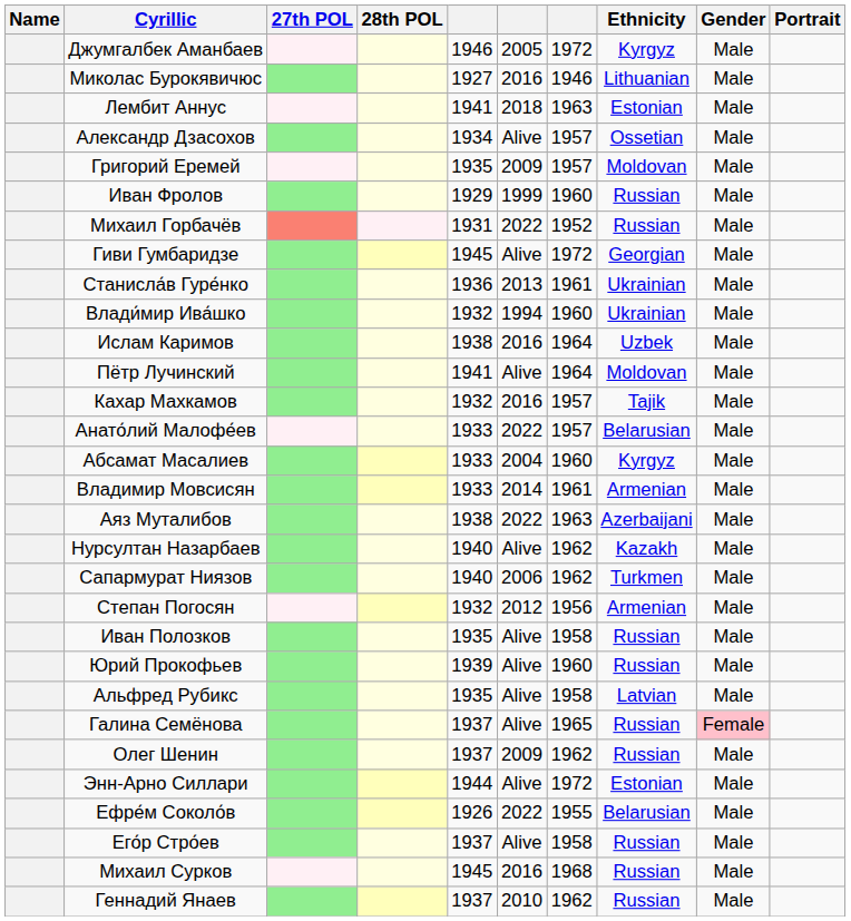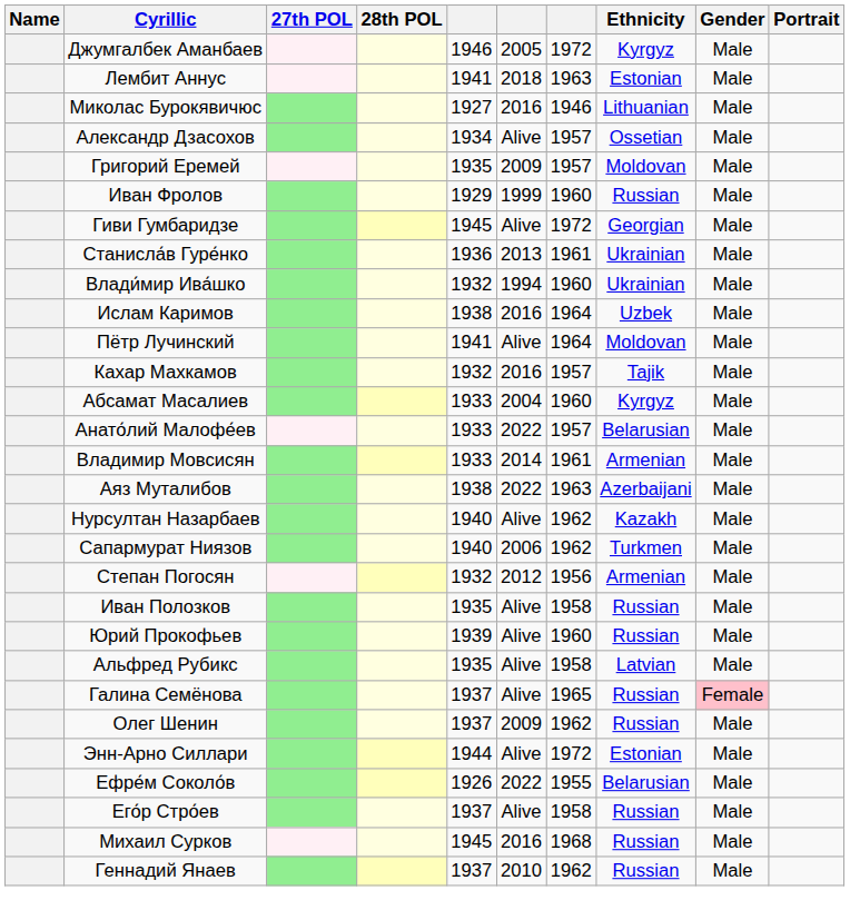 <table class="wikitable sortable" style=text-align:center>
 <tr>
 <th scope="col">Name</th>
 <th scope="col" class="unsortable"><a href='#'>Cyrillic</a></th>
 <th scope="col"><a href='#'>27th POL</a></th>
 <th scope="col">28th POL</th>
 <th scope="col"></th>
 <th scope="col"></th>
 <th scope="col"></th>
 <th scope="col">Ethnicity</th>
 <th scope="col">Gender</th>
 <th scope="col" class="unsortable">Portrait</th>
 </tr>
 <tr>
 <th align="center" scope="row" style="font-weight:normal;"></th>
 <td>Джумгалбек Аманбаев</td>
 <td bgcolor = LavenderBlush></td>
 <td bgcolor = LightYellow></td>
 <td>1946</td>
 <td>2005</td>
 <td>1972</td>
 <td><a href='#'>Kyrgyz</a></td>
 <td>Male</td>
 <td></td>
 </tr>
 <tr>
 <th align="center" scope="row" style="font-weight:normal;"></th>
+<td>Лембит Аннус</td>
+<td bgcolor = LavenderBlush></td>
+<td bgcolor = LightYellow></td>
+<td>1941</td>
+<td>2018</td>
+<td>1963</td>
+<td><a href='#'>Estonian</a></td>
+<td>Male</td>
+<td></td>
+</tr>
+<tr>
+<th align="center" scope="row" style="font-weight:normal;"></th>
 <td>Миколас Бурокявичюс</td>
 <td bgcolor = LightGreen></td>
 <td bgcolor = LightYellow></td>
 <td>1927</td>
 <td>2016</td>
 <td>1946</td>
 <td><a href='#'>Lithuanian</a></td>
-<td>Male</td>
-<td></td>
-</tr>
-<tr>
-<th align="center" scope="row" style="font-weight:normal;"></th>
-<td>Лембит Аннус</td>
-<td bgcolor = LavenderBlush></td>
-<td bgcolor = LightYellow></td>
-<td>1941</td>
-<td>2018</td>
-<td>1963</td>
-<td><a href='#'>Estonian</a></td>
 <td>Male</td>
 <td></td>
 </tr>
 <tr>
 <th align="center" scope="row" style="font-weight:normal;"></th>
 <td>Александр Дзасохов</td>
 <td bgcolor = LightGreen></td>
 <td bgcolor = LightYellow></td>
 <td>1934</td>
 <td>Alive</td>
 <td>1957</td>
 <td><a href='#'>Ossetian</a></td>
 <td>Male</td>
 <td></td>
 </tr>
 <tr>
 <th align="center" scope="row" style="font-weight:normal;"></th>
 <td>Григорий Еремей</td>
 <td bgcolor = LavenderBlush></td>
 <td bgcolor = LightYellow></td>
 <td>1935</td>
 <td>2009</td>
 <td>1957</td>
 <td><a href='#'>Moldovan</a></td>
 <td>Male</td>
 <td></td>
 </tr>
 <tr>
 <th align="center" scope="row" style="font-weight:normal;"></th>
 <td>Иван Фролов</td>
 <td bgcolor = LightGreen></td>
 <td bgcolor = LightYellow></td>
 <td>1929</td>
 <td>1999</td>
 <td>1960</td>
-<td><a href='#'>Russian</a></td>
-<td>Male</td>
-<td></td>
-</tr>
-<tr>
-<th align="center" scope="row" style="font-weight:normal;"></th>
-<td>Михаил Горбачёв</td>
-<td bgcolor = Salmon></td>
-<td bgcolor = LavenderBlush></td>
-<td>1931</td>
-<td>2022</td>
-<td>1952</td>
 <td><a href='#'>Russian</a></td>
 <td>Male</td>
 <td></td>
 </tr>
 <tr>
 <th align="center" scope="row" style="font-weight:normal;"></th>
 <td>Гиви Гумбаридзе</td>
 <td bgcolor = LightGreen></td>
 <td bgcolor = ffffbb></td>
 <td>1945</td>
 <td>Alive</td>
 <td>1972</td>
 <td><a href='#'>Georgian</a></td>
 <td>Male</td>
 <td></td>
 </tr>
 <tr>
 <th align="center" scope="row" style="font-weight:normal;"></th>
 <td>Станисла́в Гуре́нко</td>
 <td bgcolor = LightGreen></td>
 <td bgcolor = LightYellow></td>
 <td>1936</td>
 <td>2013</td>
 <td>1961</td>
 <td><a href='#'>Ukrainian</a></td>
 <td>Male</td>
 <td></td>
 </tr>
 <tr>
 <th align="center" scope="row" style="font-weight:normal;"></th>
 <td>Влади́мир Ива́шко</td>
 <td bgcolor = LightGreen></td>
 <td bgcolor = LightYellow></td>
 <td>1932</td>
 <td>1994</td>
 <td>1960</td>
 <td><a href='#'>Ukrainian</a></td>
 <td>Male</td>
 <td></td>
 </tr>
 <tr>
 <th align="center" scope="row" style="font-weight:normal;"></th>
 <td>Ислам Каримов</td>
 <td bgcolor = LightGreen></td>
 <td bgcolor = LightYellow></td>
 <td>1938</td>
 <td>2016</td>
 <td>1964</td>
 <td><a href='#'>Uzbek</a></td>
 <td>Male</td>
 <td></td>
 </tr>
 <tr>
 <th align="center" scope="row" style="font-weight:normal;"></th>
 <td>Пётр Лучинский</td>
 <td bgcolor = LightGreen></td>
 <td bgcolor = LightYellow></td>
 <td>1941</td>
 <td>Alive</td>
 <td>1964</td>
 <td><a href='#'>Moldovan</a></td>
 <td>Male</td>
 <td></td>
 </tr>
 <tr>
 <th align="center" scope="row" style="font-weight:normal;"></th>
 <td>Кахар Махкамов</td>
 <td bgcolor = LightGreen></td>
 <td bgcolor = LightYellow></td>
 <td>1932</td>
 <td>2016</td>
 <td>1957</td>
 <td><a href='#'>Tajik</a></td>
 <td>Male</td>
 <td></td>
 </tr>
 <tr>
 <th align="center" scope="row" style="font-weight:normal;"></th>
+<td>Абсамат Масалиев</td>
+<td bgcolor = LightGreen></td>
+<td bgcolor = ffffbb></td>
+<td>1933</td>
+<td>2004</td>
+<td>1960</td>
+<td><a href='#'>Kyrgyz</a></td>
+<td>Male</td>
+<td></td>
+</tr>
+<tr>
+<th align="center" scope="row" style="font-weight:normal;"></th>
 <td>Анато́лий Малофе́ев</td>
 <td bgcolor = LavenderBlush></td>
 <td bgcolor = LightYellow></td>
 <td>1933</td>
 <td>2022</td>
 <td>1957</td>
 <td><a href='#'>Belarusian</a></td>
-<td>Male</td>
-<td></td>
-</tr>
-<tr>
-<th align="center" scope="row" style="font-weight:normal;"></th>
-<td>Абсамат Масалиев</td>
-<td bgcolor = LightGreen></td>
-<td bgcolor = ffffbb></td>
-<td>1933</td>
-<td>2004</td>
-<td>1960</td>
-<td><a href='#'>Kyrgyz</a></td>
 <td>Male</td>
 <td></td>
 </tr>
 <tr>
 <th align="center" scope="row" style="font-weight:normal;"></th>
 <td>Владимир Мовсисян</td>
 <td bgcolor = LightGreen></td>
 <td bgcolor = ffffbb></td>
 <td>1933</td>
 <td>2014</td>
 <td>1961</td>
 <td><a href='#'>Armenian</a></td>
 <td>Male</td>
 <td></td>
 </tr>
 <tr>
 <th align="center" scope="row" style="font-weight:normal;"></th>
 <td>Аяз Муталибов</td>
 <td bgcolor = LightGreen></td>
 <td bgcolor = LightYellow></td>
 <td>1938</td>
 <td>2022</td>
 <td>1963</td>
 <td><a href='#'>Azerbaijani</a></td>
 <td>Male</td>
 <td></td>
 </tr>
 <tr>
 <th align="center" scope="row" style="font-weight:normal;"></th>
 <td>Нурсултан Назарбаев</td>
 <td bgcolor = LightGreen></td>
 <td bgcolor = LightYellow></td>
 <td>1940</td>
 <td>Alive</td>
 <td>1962</td>
 <td><a href='#'>Kazakh</a></td>
 <td>Male</td>
 <td></td>
 </tr>
 <tr>
 <th align="center" scope="row" style="font-weight:normal;"></th>
 <td>Сапармурат Ниязов</td>
 <td bgcolor = LightGreen></td>
 <td bgcolor = LightYellow></td>
 <td>1940</td>
 <td>2006</td>
 <td>1962</td>
 <td><a href='#'>Turkmen</a></td>
 <td>Male</td>
 <td></td>
 </tr>
 <tr>
 <th align="center" scope="row" style="font-weight:normal;"></th>
 <td>Степан Погосян</td>
 <td bgcolor = LavenderBlush></td>
 <td bgcolor = ffffbb></td>
 <td>1932</td>
 <td>2012</td>
 <td>1956</td>
 <td><a href='#'>Armenian</a></td>
 <td>Male</td>
 <td></td>
 </tr>
 <tr>
 <th align="center" scope="row" style="font-weight:normal;"></th>
 <td>Иван Полозков</td>
 <td bgcolor = LightGreen></td>
 <td bgcolor = LightYellow></td>
 <td>1935</td>
 <td>Alive</td>
 <td>1958</td>
 <td><a href='#'>Russian</a></td>
 <td>Male</td>
 <td></td>
 </tr>
 <tr>
 <th align="center" scope="row" style="font-weight:normal;"></th>
 <td>Юрий Прокофьев</td>
 <td bgcolor = LightGreen></td>
 <td bgcolor = LightYellow></td>
 <td>1939</td>
 <td>Alive</td>
 <td>1960</td>
 <td><a href='#'>Russian</a></td>
 <td>Male</td>
 <td></td>
 </tr>
 <tr>
 <th align="center" scope="row" style="font-weight:normal;"></th>
 <td>Альфред Рубикс</td>
 <td bgcolor = LightGreen></td>
 <td bgcolor = LightYellow></td>
 <td>1935</td>
 <td>Alive</td>
 <td>1958</td>
 <td><a href='#'>Latvian</a></td>
 <td>Male</td>
 <td></td>
 </tr>
 <tr>
 <th align="center" scope="row" style="font-weight:normal;"></th>
 <td>Галина Семёнова</td>
 <td bgcolor = LightGreen></td>
 <td bgcolor = LightYellow></td>
 <td>1937</td>
 <td>Alive</td>
 <td>1965</td>
 <td><a href='#'>Russian</a></td>
 <td style="background: Pink">Female</td>
 <td></td>
 </tr>
 <tr>
 <th align="center" scope="row" style="font-weight:normal;"></th>
 <td>Олег Шенин</td>
 <td bgcolor = LightGreen></td>
 <td bgcolor = LightYellow></td>
 <td>1937</td>
 <td>2009</td>
 <td>1962</td>
 <td><a href='#'>Russian</a></td>
 <td>Male</td>
 <td></td>
 </tr>
 <tr>
 <th align="center" scope="row" style="font-weight:normal;"></th>
 <td>Энн-Арно Силлари</td>
 <td bgcolor = LightGreen></td>
 <td bgcolor = ffffbb></td>
 <td>1944</td>
 <td>Alive</td>
 <td>1972</td>
 <td><a href='#'>Estonian</a></td>
 <td>Male</td>
 <td></td>
 </tr>
 <tr>
 <th align="center" scope="row" style="font-weight:normal;"></th>
 <td>Ефре́м Соколо́в</td>
 <td bgcolor = LightGreen></td>
 <td bgcolor = ffffbb></td>
 <td>1926</td>
 <td>2022</td>
 <td>1955</td>
 <td><a href='#'>Belarusian</a></td>
 <td>Male</td>
 <td></td>
 </tr>
 <tr>
 <th align="center" scope="row" style="font-weight:normal;"></th>
 <td>Его́р Стро́ев</td>
 <td bgcolor = LightGreen></td>
 <td bgcolor = LightYellow></td>
 <td>1937</td>
 <td>Alive</td>
 <td>1958</td>
 <td><a href='#'>Russian</a></td>
 <td>Male</td>
 <td></td>
 </tr>
 <tr>
 <th align="center" scope="row" style="font-weight:normal;"></th>
 <td>Михаил Сурков</td>
 <td bgcolor = LavenderBlush></td>
 <td bgcolor = LightYellow></td>
 <td>1945</td>
 <td>2016</td>
 <td>1968</td>
 <td><a href='#'>Russian</a></td>
 <td>Male</td>
 <td></td>
 </tr>
 <tr>
 <th align="center" scope="row" style="font-weight:normal;"></th>
 <td>Геннадий Янаев</td>
 <td bgcolor = LightGreen></td>
 <td bgcolor = ffffbb></td>
 <td>1937</td>
 <td>2010</td>
 <td>1962</td>
 <td><a href='#'>Russian</a></td>
 <td>Male</td>
 <td></td>
 </tr>
 </table>
